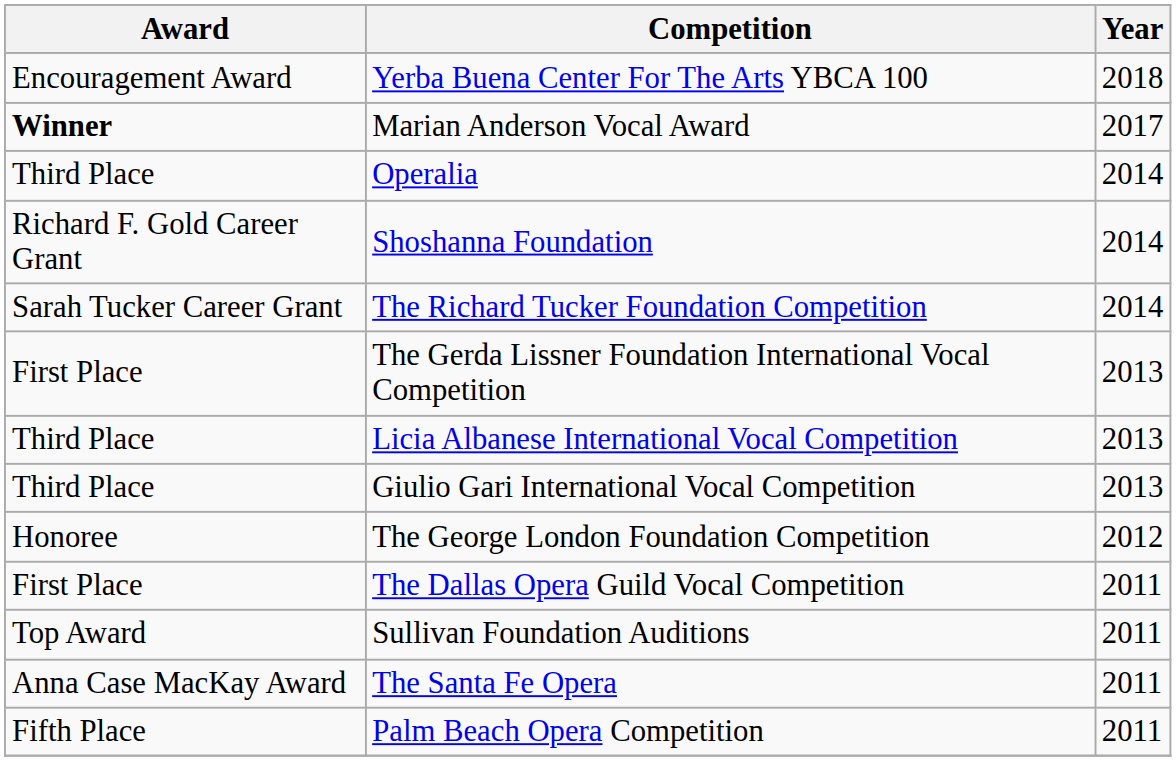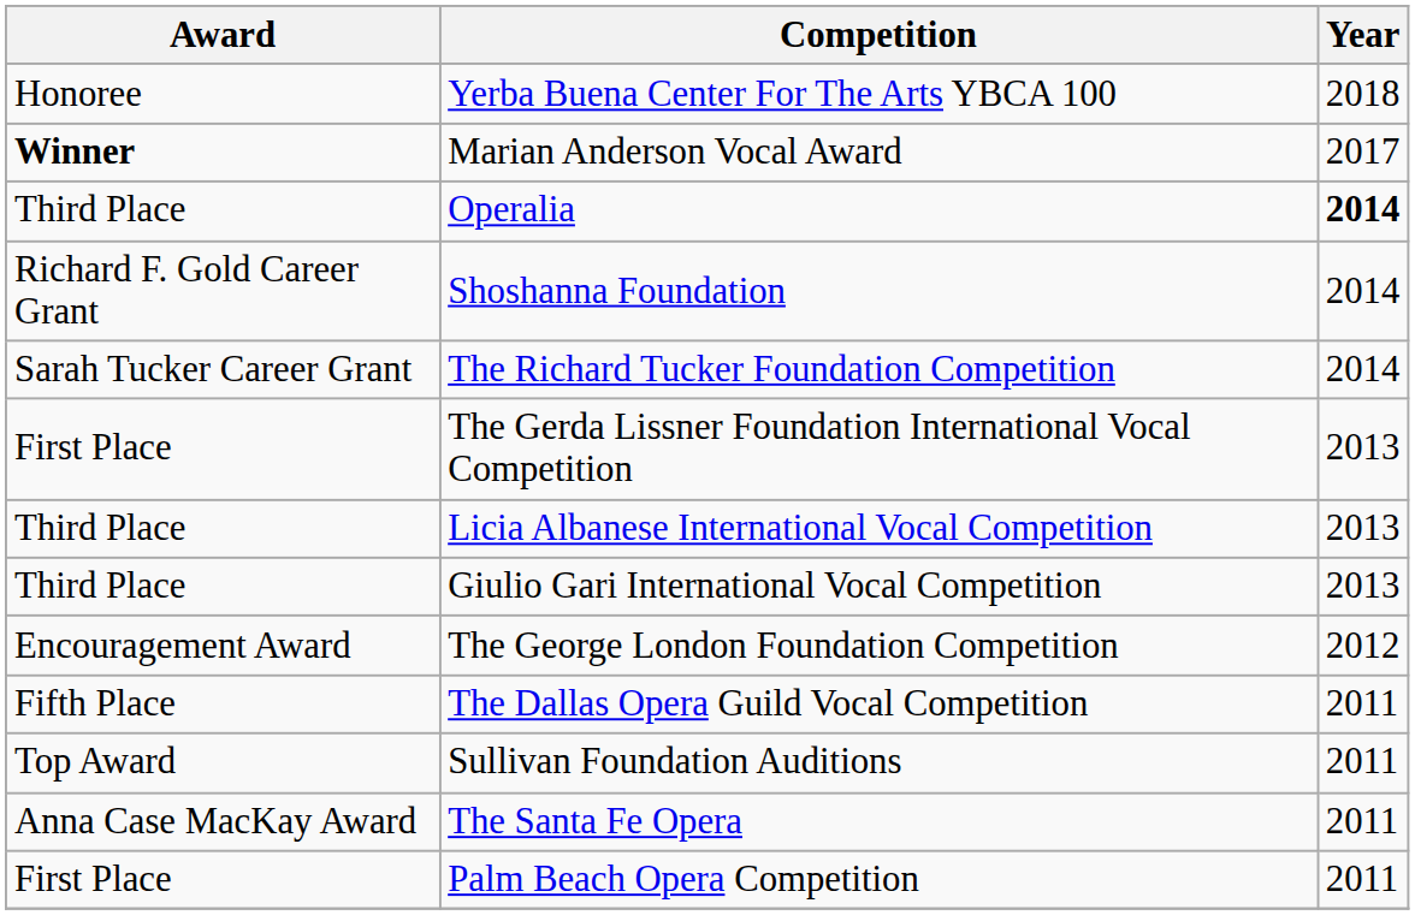 <table class="wikitable">
 <tr>
 <th>Award</th>
 <th>Competition</th>
 <th>Year</th>
 </tr>
 <tr>
-<td>Encouragement Award</td>
+<td>Honoree</td>
 <td><a href='#'>Yerba Buena Center For The Arts</a> YBCA 100</td>
 <td>2018</td>
 </tr>
 <tr>
 <td><strong>Winner</strong></td>
 <td>Marian Anderson Vocal Award</td>
 <td>2017</td>
 </tr>
 <tr>
 <td>Third Place</td>
 <td><a href='#'>Operalia</a></td>
-<td>2014</td>
+<td><strong>2014</strong></td>
 </tr>
 <tr>
 <td>Richard F. Gold Career Grant</td>
 <td><a href='#'>Shoshanna Foundation</a></td>
 <td>2014</td>
 </tr>
 <tr>
 <td>Sarah Tucker Career Grant</td>
 <td><a href='#'>The Richard Tucker Foundation Competition</a></td>
 <td>2014</td>
 </tr>
 <tr>
 <td>First Place</td>
 <td>The Gerda Lissner Foundation International Vocal Competition</td>
 <td>2013</td>
 </tr>
 <tr>
 <td>Third Place</td>
 <td><a href='#'>Licia Albanese International Vocal Competition</a></td>
 <td>2013</td>
 </tr>
 <tr>
 <td>Third Place</td>
 <td>Giulio Gari International Vocal Competition</td>
 <td>2013</td>
 </tr>
 <tr>
-<td>Honoree</td>
+<td>Encouragement Award</td>
 <td>The George London Foundation Competition</td>
 <td>2012</td>
 </tr>
 <tr>
-<td>First Place</td>
+<td>Fifth Place</td>
 <td><a href='#'>The Dallas Opera</a> Guild Vocal Competition</td>
 <td>2011</td>
 </tr>
 <tr>
 <td>Top Award</td>
 <td>Sullivan Foundation Auditions</td>
 <td>2011</td>
 </tr>
 <tr>
 <td>Anna Case MacKay Award</td>
 <td><a href='#'>The Santa Fe Opera</a></td>
 <td>2011</td>
 </tr>
 <tr>
-<td>Fifth Place</td>
+<td>First Place</td>
 <td><a href='#'>Palm Beach Opera</a> Competition</td>
 <td>2011</td>
 </tr>
 <tr>
 </tr>
 </table>
